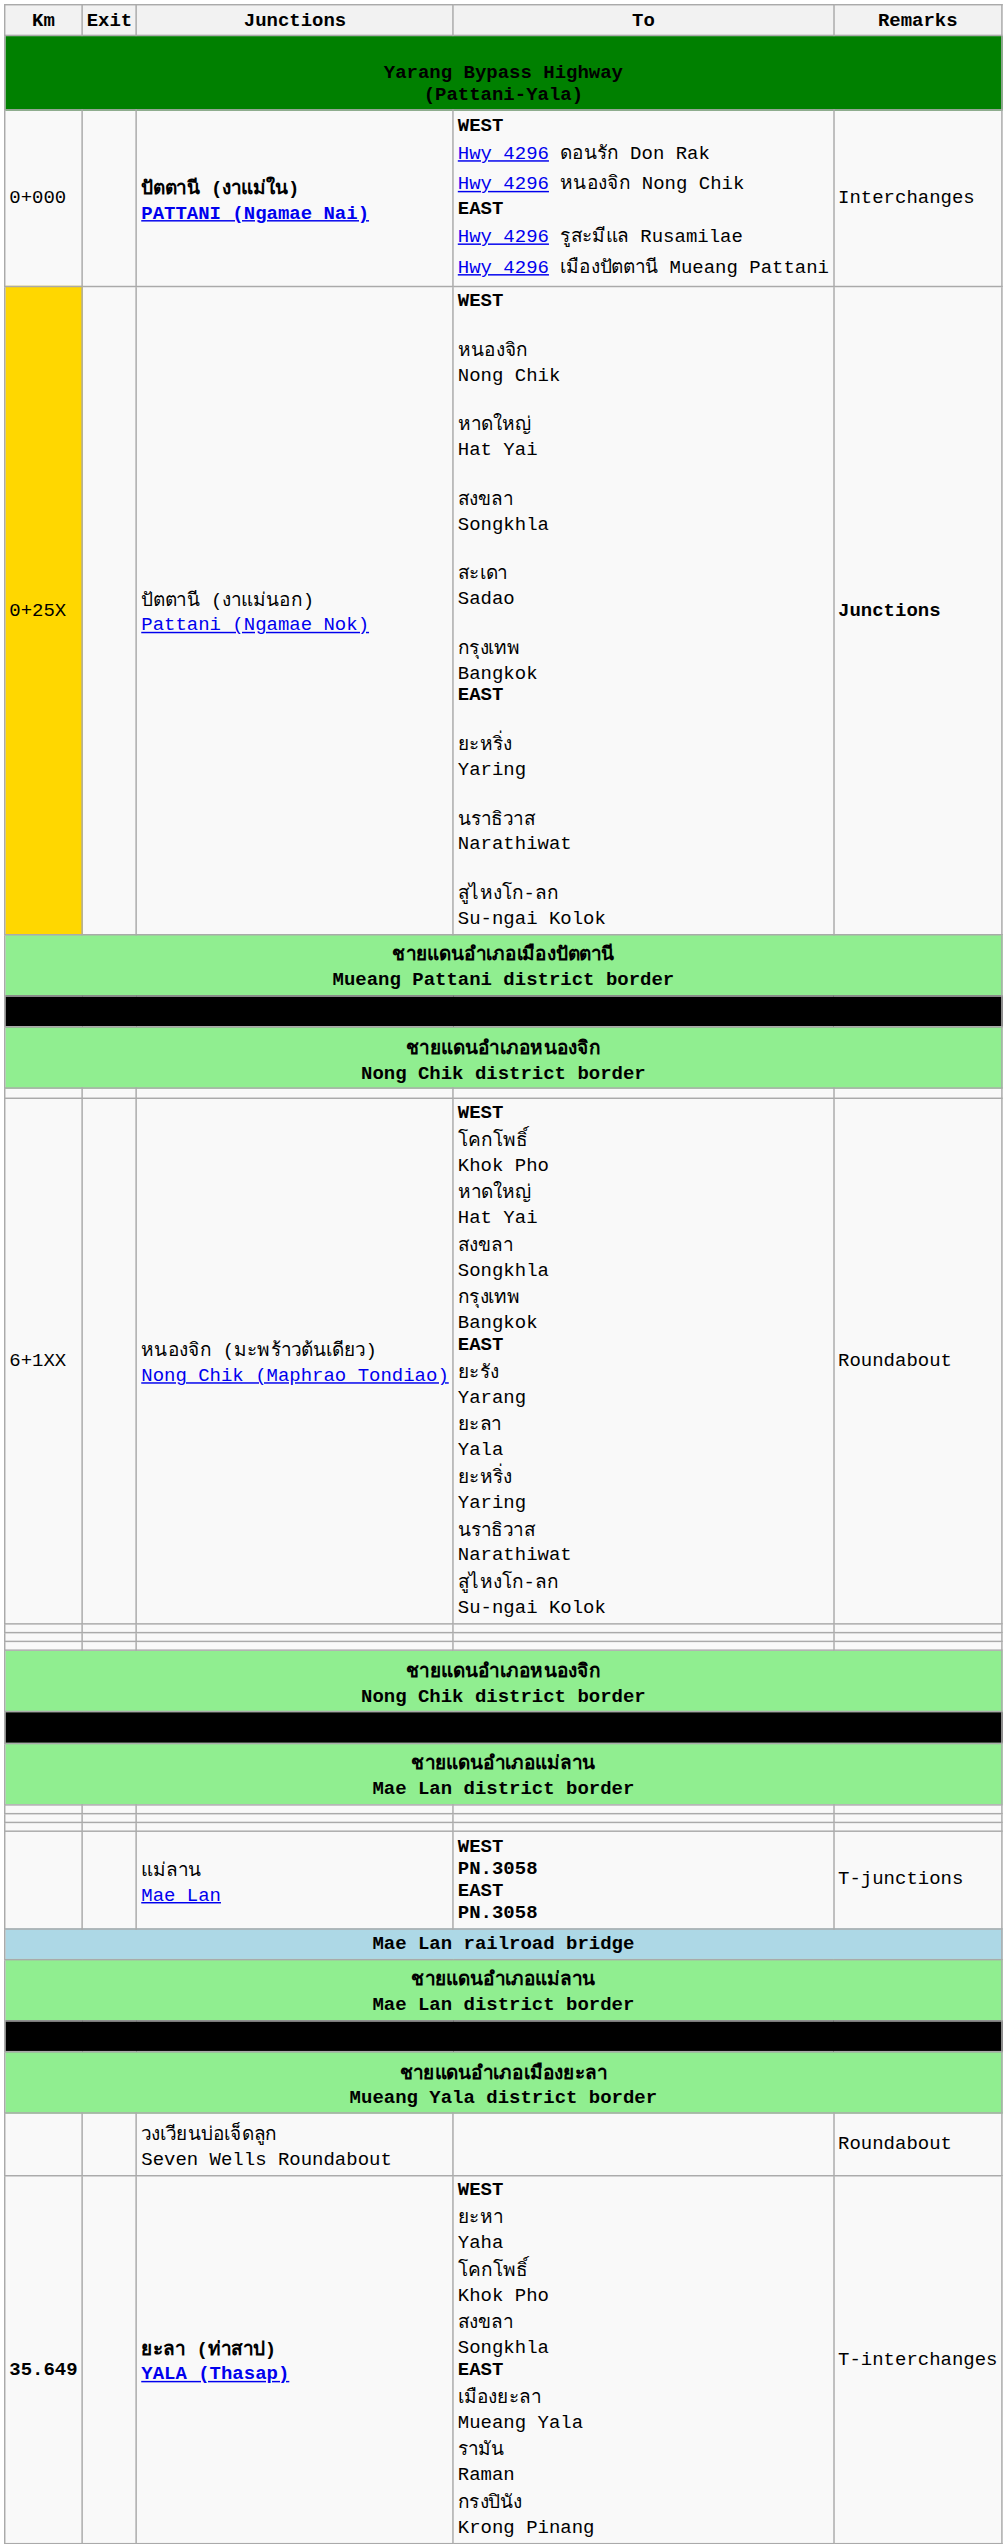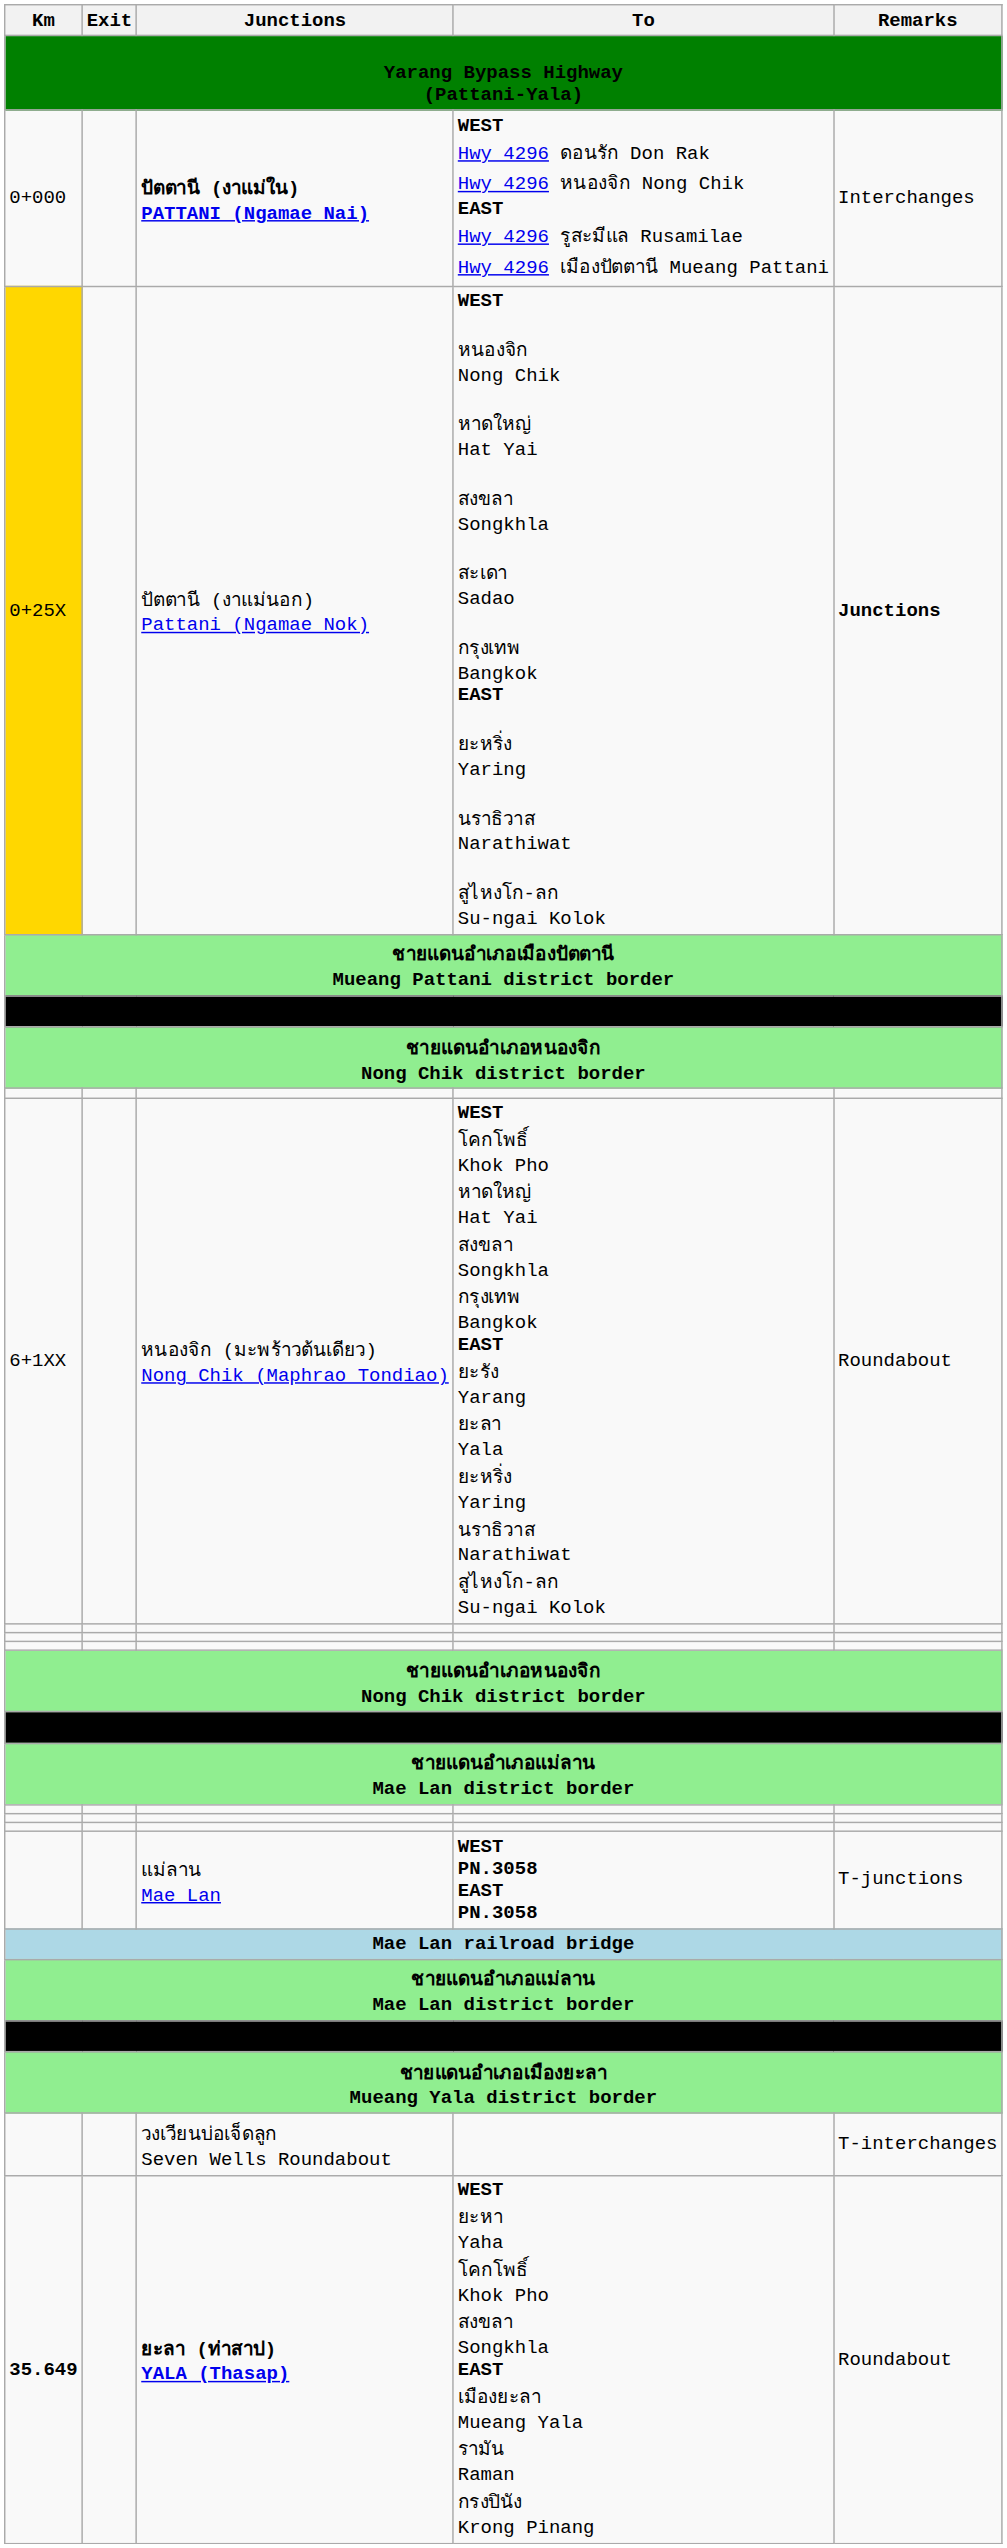 <table class="wikitable">
 <tr>
 <th>Km</th>
 <th>Exit</th>
 <th>Junctions</th>
 <th>To</th>
 <th>Remarks</th>
 </tr>
 <tr>
 <td colspan="6" style="width:600px; text-align:center; background:green;"><strong><br><span>Yarang Bypass Highway<br>(Pattani-Yala)</span></strong></td>
 </tr>
 <tr>
 <td>0+000</td>
 <td></td>
 <td><strong>ปัตตานี (งาแม่ใน)<br><a href='#'>PATTANI (Ngamae Nai)</a></strong></td>
 <td><strong>WEST</strong><br><a href='#'>Hwy 4296</a> ดอนรัก Don Rak<br><a href='#'>Hwy 4296</a> หนองจิก Nong Chik<br><strong>EAST</strong><br><a href='#'>Hwy 4296</a> รูสะมีแล Rusamilae<br><a href='#'>Hwy 4296</a> เมืองปัตตานี Mueang Pattani</td>
 <td>Interchanges</td>
 </tr>
 <tr>
 <td style="background: gold;">0+25X</td>
 <td></td>
 <td>ปัตตานี (งาแม่นอก)<br><a href='#'>Pattani (Ngamae Nok)</a></td>
 <td><strong>WEST</strong><br><br> หนองจิก<br>Nong Chik<br><br> หาดใหญ่<br>Hat Yai<br><br> สงขลา<br>Songkhla<br><br> สะเดา<br>Sadao<br><br> กรุงเทพ<br>Bangkok<br><strong>EAST</strong><br><br> ยะหริ่ง<br>Yaring<br><br> นราธิวาส<br>Narathiwat<br><br> สูไหงโก-ลก<br>Su-ngai Kolok</td>
 <td><strong>Junctions</strong></td>
 </tr>
 <tr>
 <td colspan="6" style="width:600px; text-align:center; background:lightgreen;"><strong><span>ชายแดนอำเภอเมืองปัตตานี<br>Mueang Pattani district border</span></strong></td>
 </tr>
 <tr>
 <td colspan="6" style="width:600px; text-align:center; background:black;"><strong><span>Mueang Pattani-Nong Chik border</span></strong></td>
 </tr>
 <tr>
 <td colspan="6" style="width:600px; text-align:center; background:lightgreen;"><strong><span>ชายแดนอำเภอหนองจิก<br>Nong Chik district border</span></strong></td>
 </tr>
 <tr>
 <td></td>
 <td></td>
 <td></td>
 <td></td>
 <td></td>
 </tr>
 <tr>
 <td>6+1XX</td>
 <td></td>
 <td>หนองจิก (มะพร้าวต้นเดียว)<br><a href='#'>Nong Chik (Maphrao Tondiao)</a></td>
 <td><strong>WEST</strong><br> โคกโพธิ์<br>Khok Pho<br> หาดใหญ่<br>Hat Yai<br> สงขลา<br>Songkhla<br> กรุงเทพ<br>Bangkok<br><strong>EAST</strong><br> ยะรัง<br>Yarang<br> ยะลา<br>Yala<br> ยะหริ่ง<br>Yaring<br> นราธิวาส<br>Narathiwat<br> สูไหงโก-ลก<br>Su-ngai Kolok</td>
 <td>Roundabout</td>
 </tr>
 <tr>
 <td></td>
 <td></td>
 <td></td>
 <td></td>
 <td></td>
 </tr>
 <tr>
 <td></td>
 <td></td>
 <td></td>
 <td></td>
 <td></td>
 </tr>
 <tr>
 <td></td>
 <td></td>
 <td></td>
 <td></td>
 <td></td>
 </tr>
 <tr>
 <td colspan="6" style="width:600px; text-align:center; background:lightgreen;"><strong><span>ชายแดนอำเภอหนองจิก<br>Nong Chik district border</span></strong></td>
 </tr>
 <tr>
 <td colspan="6" style="width:600px; text-align:center; background:black;"><strong><span>Nong Chik-Mae Lan border</span></strong></td>
 </tr>
 <tr>
 <td colspan="6" style="width:600px; text-align:center; background:lightgreen;"><strong><span>ชายแดนอำเภอแม่ลาน<br>Mae Lan district border</span></strong></td>
 </tr>
 <tr>
 <td></td>
 <td></td>
 <td></td>
 <td></td>
 <td></td>
 </tr>
 <tr>
 <td></td>
 <td></td>
 <td></td>
 <td></td>
 <td></td>
 </tr>
 <tr>
 <td></td>
 <td></td>
 <td></td>
 <td></td>
 <td></td>
 </tr>
 <tr>
 <td></td>
 <td></td>
 <td>แม่ลาน<br><a href='#'>Mae Lan</a></td>
 <td><strong>WEST</strong><br><strong>PN.3058</strong><br><strong>EAST</strong><br><strong>PN.3058</strong></td>
 <td>T-junctions</td>
 </tr>
 <tr>
 <td colspan="6" style="width:600px; text-align:center; background:lightblue;"><strong><span>Mae Lan railroad bridge</span></strong></td>
 </tr>
 <tr>
 <td colspan="6" style="width:600px; text-align:center; background:lightgreen;"><strong><span>ชายแดนอำเภอแม่ลาน<br>Mae Lan district border</span></strong></td>
 </tr>
 <tr>
 <td colspan="6" style="width:600px; text-align:center; background:black;"><strong><span>Pattani-Yala provincial border</span></strong></td>
 </tr>
 <tr>
 <td colspan="6" style="width:600px; text-align:center; background:lightgreen;"><strong><span>ชายแดนอำเภอเมืองยะลา<br>Mueang Yala district border</span></strong></td>
 </tr>
 <tr>
 <td></td>
 <td></td>
 <td>วงเวียนบ่อเจ็ดลูก<br>Seven Wells Roundabout</td>
 <td></td>
-<td>Roundabout</td>
+<td>T-interchanges</td>
 </tr>
 <tr>
 <td><br><strong>35.649</strong></td>
 <td></td>
 <td><strong>ยะลา (ท่าสาป)<br><a href='#'>YALA (Thasap)</a></strong></td>
 <td><strong>WEST</strong><br> ยะหา<br>Yaha<br> โคกโพธิ์<br>Khok Pho<br> สงขลา<br>Songkhla<br><strong>EAST</strong><br> เมืองยะลา<br>Mueang Yala<br> รามัน<br>Raman<br> กรงปินัง<br>Krong Pinang</td>
-<td>T-interchanges</td>
+<td>Roundabout</td>
 </tr>
 </table>
